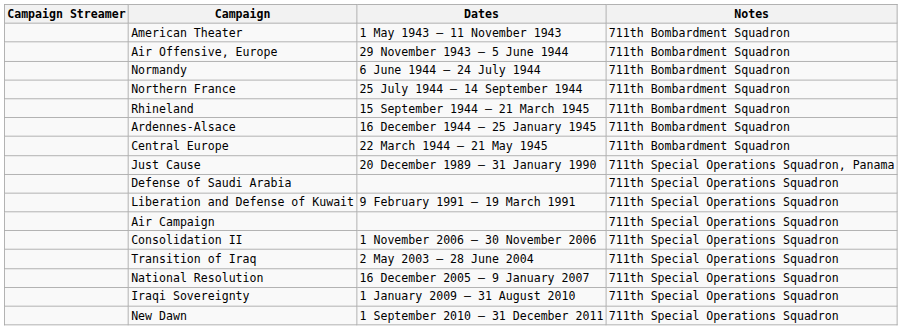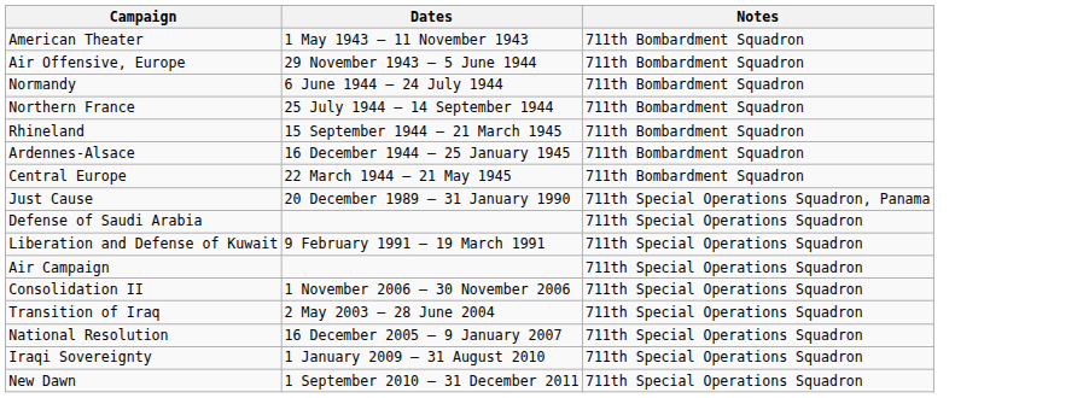 <table class="wikitable">
 <tr style="background:#efefef;">
-<th>Campaign Streamer</th>
 <th>Campaign</th>
 <th>Dates</th>
 <th>Notes</th>
 </tr>
 <tr>
-<td></td>
 <td>American Theater</td>
 <td>1 May 1943 – 11 November 1943</td>
 <td>711th Bombardment Squadron</td>
 </tr>
 <tr>
-<td></td>
 <td>Air Offensive, Europe</td>
 <td>29 November 1943 – 5 June 1944</td>
 <td>711th Bombardment Squadron</td>
 </tr>
 <tr>
-<td></td>
 <td>Normandy</td>
 <td>6 June 1944 – 24 July 1944</td>
 <td>711th Bombardment Squadron</td>
 </tr>
 <tr>
-<td></td>
 <td>Northern France</td>
 <td>25 July 1944 – 14 September 1944</td>
 <td>711th Bombardment Squadron</td>
 </tr>
 <tr>
-<td></td>
 <td>Rhineland</td>
 <td>15 September 1944 – 21 March 1945</td>
 <td>711th Bombardment Squadron</td>
 </tr>
 <tr>
-<td></td>
 <td>Ardennes-Alsace</td>
 <td>16 December 1944 – 25 January 1945</td>
 <td>711th Bombardment Squadron</td>
 </tr>
 <tr>
-<td></td>
 <td>Central Europe</td>
 <td>22 March 1944 – 21 May 1945</td>
 <td>711th Bombardment Squadron</td>
 </tr>
 <tr>
-<td></td>
 <td>Just Cause</td>
 <td>20 December 1989 – 31 January 1990</td>
 <td>711th Special Operations Squadron, Panama</td>
 </tr>
 <tr>
-<td></td>
 <td>Defense of Saudi Arabia</td>
 <td></td>
 <td>711th Special Operations Squadron</td>
 </tr>
 <tr>
-<td></td>
 <td>Liberation and Defense of Kuwait</td>
 <td>9 February 1991 – 19 March 1991</td>
 <td>711th Special Operations Squadron</td>
 </tr>
 <tr>
-<td></td>
 <td>Air Campaign</td>
 <td></td>
 <td>711th Special Operations Squadron</td>
 </tr>
 <tr>
-<td></td>
 <td>Consolidation II</td>
 <td>1 November 2006 – 30 November 2006</td>
 <td>711th Special Operations Squadron</td>
 </tr>
 <tr>
-<td></td>
 <td>Transition of Iraq</td>
 <td>2 May 2003 – 28 June 2004</td>
 <td>711th Special Operations Squadron</td>
 </tr>
 <tr>
-<td></td>
 <td>National Resolution</td>
 <td>16 December 2005 – 9 January 2007</td>
 <td>711th Special Operations Squadron</td>
 </tr>
 <tr>
-<td></td>
 <td>Iraqi Sovereignty</td>
 <td>1 January 2009 – 31 August 2010</td>
 <td>711th Special Operations Squadron</td>
 </tr>
 <tr>
-<td></td>
 <td>New Dawn</td>
 <td>1 September 2010 – 31 December 2011</td>
 <td>711th Special Operations Squadron</td>
 </tr>
 </table>
